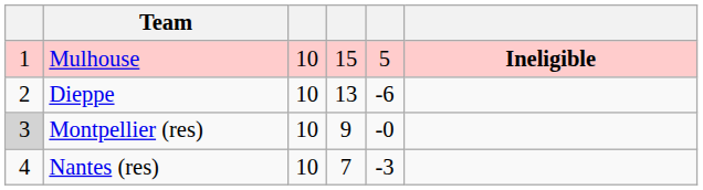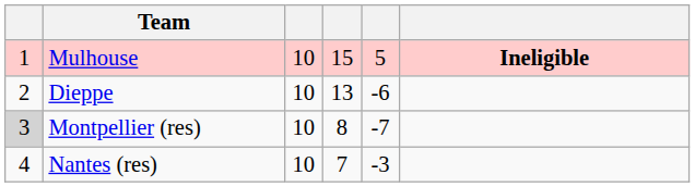 <table class="wikitable" style="text-align: center;">
 <tr>
 <th width=20></th>
 <th width=165>Team</th>
 <th width=20></th>
 <th width=20></th>
 <th width=20></th>
 <th width=200></th>
 </tr>
 <tr bgcolor=#ffcccc>
 <td>1</td>
 <td align="left"><a href='#'>Mulhouse</a></td>
 <td>10</td>
 <td>15</td>
 <td>5</td>
 <td><strong>Ineligible</strong></td>
 </tr>
 <tr>
 <td>2</td>
 <td align="left"><a href='#'>Dieppe</a></td>
 <td>10</td>
 <td>13</td>
 <td>-6</td>
 <td></td>
 </tr>
 <tr>
 <td style="background: lightgrey;">3</td>
 <td align="left"><a href='#'>Montpellier</a> (res)</td>
 <td>10</td>
-<td>9</td>
-<td>-0</td>
+<td>8</td>
+<td>-7</td>
 <td></td>
 </tr>
 <tr>
 <td>4</td>
 <td align="left"><a href='#'>Nantes</a> (res)</td>
 <td>10</td>
 <td>7</td>
 <td>-3</td>
 <td></td>
 </tr>
 </table>
